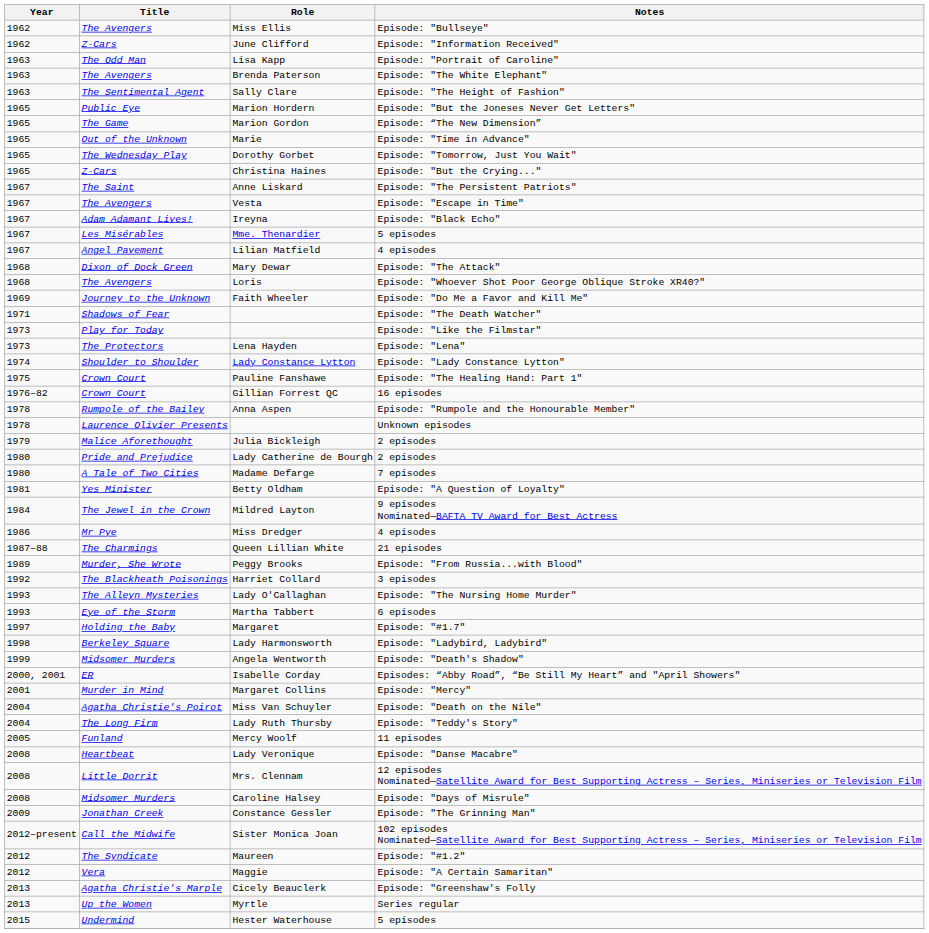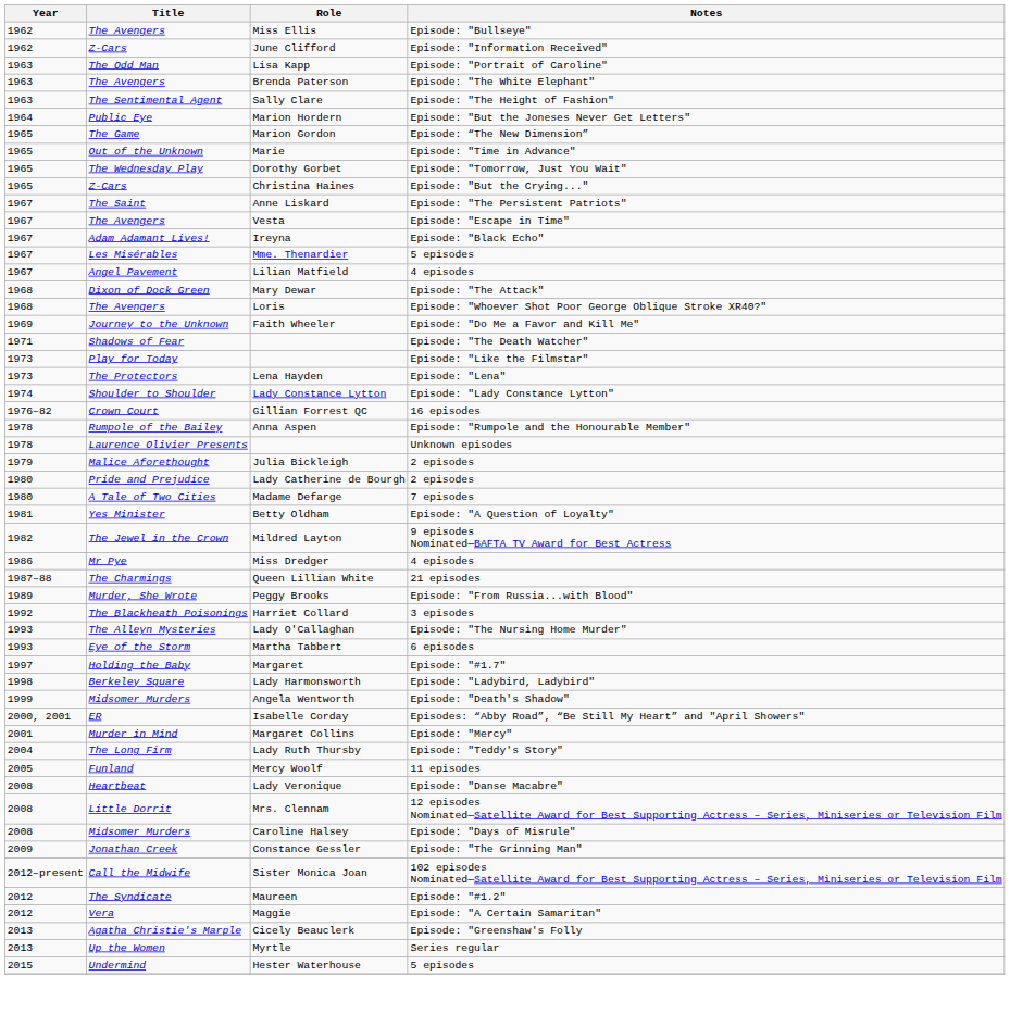 <table class="wikitable sortable">
 <tr>
 <th>Year</th>
 <th>Title</th>
 <th>Role</th>
 <th>Notes</th>
 </tr>
 <tr>
 <td>1962</td>
 <td><em><a href='#'>The Avengers</a></em></td>
 <td>Miss Ellis</td>
 <td>Episode: "Bullseye"</td>
 </tr>
 <tr>
 <td>1962</td>
 <td><em><a href='#'>Z-Cars</a></em></td>
 <td>June Clifford</td>
 <td>Episode: "Information Received"</td>
 </tr>
 <tr>
 <td>1963</td>
 <td><em><a href='#'>The Odd Man</a></em></td>
 <td>Lisa Kapp</td>
 <td>Episode: "Portrait of Caroline"</td>
 </tr>
 <tr>
 <td>1963</td>
 <td><em><a href='#'>The Avengers</a></em></td>
 <td>Brenda Paterson</td>
 <td>Episode: "The White Elephant"</td>
 </tr>
 <tr>
 <td>1963</td>
 <td><em><a href='#'>The Sentimental Agent</a></em></td>
 <td>Sally Clare</td>
 <td>Episode: "The Height of Fashion"</td>
 </tr>
 <tr>
-<td>1965</td>
+<td>1964</td>
 <td><em><a href='#'>Public Eye</a></em></td>
 <td>Marion Hordern</td>
 <td>Episode: "But the Joneses Never Get Letters"</td>
 </tr>
 <tr>
 <td>1965</td>
 <td><em><a href='#'>The Game</a></em></td>
 <td>Marion Gordon</td>
 <td>Episode: “The New Dimension”</td>
 </tr>
 <tr>
 <td>1965</td>
 <td><em><a href='#'>Out of the Unknown</a></em></td>
 <td>Marie</td>
 <td>Episode: "Time in Advance"</td>
 </tr>
 <tr>
 <td>1965</td>
 <td><em><a href='#'>The Wednesday Play</a></em></td>
 <td>Dorothy Gorbet</td>
 <td>Episode: "Tomorrow, Just You Wait"</td>
 </tr>
 <tr>
 <td>1965</td>
 <td><em><a href='#'>Z-Cars</a></em></td>
 <td>Christina Haines</td>
 <td>Episode: "But the Crying..."</td>
 </tr>
 <tr>
 <td>1967</td>
 <td><em><a href='#'>The Saint</a></em></td>
 <td>Anne Liskard</td>
 <td>Episode: "The Persistent Patriots"</td>
 </tr>
 <tr>
 <td>1967</td>
 <td><em><a href='#'>The Avengers</a></em></td>
 <td>Vesta</td>
 <td>Episode: "Escape in Time"</td>
 </tr>
 <tr>
 <td>1967</td>
 <td><em><a href='#'>Adam Adamant Lives!</a></em></td>
 <td>Ireyna</td>
 <td>Episode: "Black Echo"</td>
 </tr>
 <tr>
 <td>1967</td>
 <td><em><a href='#'>Les Misérables</a></em></td>
 <td><a href='#'>Mme. Thenardier</a></td>
 <td>5 episodes</td>
 </tr>
 <tr>
 <td>1967</td>
 <td><em><a href='#'>Angel Pavement</a></em></td>
 <td>Lilian Matfield</td>
 <td>4 episodes</td>
 </tr>
 <tr>
 <td>1968</td>
 <td><em><a href='#'>Dixon of Dock Green</a></em></td>
 <td>Mary Dewar</td>
 <td>Episode: "The Attack"</td>
 </tr>
 <tr>
 <td>1968</td>
 <td><em><a href='#'>The Avengers</a></em></td>
 <td>Loris</td>
 <td>Episode: "Whoever Shot Poor George Oblique Stroke XR40?"</td>
 </tr>
 <tr>
 <td>1969</td>
 <td><em><a href='#'>Journey to the Unknown</a></em></td>
 <td>Faith Wheeler</td>
 <td>Episode: "Do Me a Favor and Kill Me"</td>
 </tr>
 <tr>
 <td>1971</td>
 <td><em><a href='#'>Shadows of Fear</a></em></td>
 <td></td>
 <td>Episode: "The Death Watcher"</td>
 </tr>
 <tr>
 <td>1973</td>
 <td><em><a href='#'>Play for Today</a></em></td>
 <td></td>
 <td>Episode: "Like the Filmstar"</td>
 </tr>
 <tr>
 <td>1973</td>
 <td><em><a href='#'>The Protectors</a></em></td>
 <td>Lena Hayden</td>
 <td>Episode: "Lena"</td>
 </tr>
 <tr>
 <td>1974</td>
 <td><em><a href='#'>Shoulder to Shoulder</a></em></td>
 <td><a href='#'>Lady Constance Lytton</a></td>
 <td>Episode: "Lady Constance Lytton"</td>
 </tr>
 <tr>
-<td>1975</td>
-<td><em><a href='#'>Crown Court</a></em></td>
-<td>Pauline Fanshawe</td>
-<td>Episode: "The Healing Hand: Part 1"</td>
-</tr>
-<tr>
 <td>1976–82</td>
 <td><em><a href='#'>Crown Court</a></em></td>
 <td>Gillian Forrest QC</td>
 <td>16 episodes</td>
 </tr>
 <tr>
 <td>1978</td>
 <td><em><a href='#'>Rumpole of the Bailey</a></em></td>
 <td>Anna Aspen</td>
 <td>Episode: "Rumpole and the Honourable Member"</td>
 </tr>
 <tr>
 <td>1978</td>
 <td><em><a href='#'>Laurence Olivier Presents</a></em></td>
 <td></td>
 <td>Unknown episodes</td>
 </tr>
 <tr>
 <td>1979</td>
 <td><em><a href='#'>Malice Aforethought</a></em></td>
 <td>Julia Bickleigh</td>
 <td>2 episodes</td>
 </tr>
 <tr>
 <td>1980</td>
 <td><em><a href='#'>Pride and Prejudice</a></em></td>
 <td>Lady Catherine de Bourgh</td>
 <td>2 episodes</td>
 </tr>
 <tr>
 <td>1980</td>
 <td><em><a href='#'>A Tale of Two Cities</a></em></td>
 <td>Madame Defarge</td>
 <td>7 episodes</td>
 </tr>
 <tr>
 <td>1981</td>
 <td><em><a href='#'>Yes Minister</a></em></td>
 <td>Betty Oldham</td>
 <td>Episode: "A Question of Loyalty"</td>
 </tr>
 <tr>
-<td>1984</td>
+<td>1982</td>
 <td><em><a href='#'>The Jewel in the Crown</a></em></td>
 <td>Mildred Layton</td>
 <td>9 episodes<br>Nominated—<a href='#'>BAFTA TV Award for Best Actress</a></td>
 </tr>
 <tr>
 <td>1986</td>
 <td><em><a href='#'>Mr Pye</a></em></td>
 <td>Miss Dredger</td>
 <td>4 episodes</td>
 </tr>
 <tr>
 <td>1987–88</td>
 <td><em><a href='#'>The Charmings</a></em></td>
 <td>Queen Lillian White</td>
 <td>21 episodes</td>
 </tr>
 <tr>
 <td>1989</td>
 <td><em><a href='#'>Murder, She Wrote</a></em></td>
 <td>Peggy Brooks</td>
 <td>Episode: "From Russia...with Blood"</td>
 </tr>
 <tr>
 <td>1992</td>
 <td><em><a href='#'>The Blackheath Poisonings</a></em></td>
 <td>Harriet Collard</td>
 <td>3 episodes</td>
 </tr>
 <tr>
 <td>1993</td>
 <td><em><a href='#'>The Alleyn Mysteries</a></em></td>
 <td>Lady O'Callaghan</td>
 <td>Episode: "The Nursing Home Murder"</td>
 </tr>
 <tr>
 <td>1993</td>
 <td><em><a href='#'>Eye of the Storm</a></em></td>
 <td>Martha Tabbert</td>
 <td>6 episodes</td>
 </tr>
 <tr>
 <td>1997</td>
 <td><em><a href='#'>Holding the Baby</a></em></td>
 <td>Margaret</td>
 <td>Episode: "#1.7"</td>
 </tr>
 <tr>
 <td>1998</td>
 <td><em><a href='#'>Berkeley Square</a></em></td>
 <td>Lady Harmonsworth</td>
 <td>Episode: "Ladybird, Ladybird"</td>
 </tr>
 <tr>
 <td>1999</td>
 <td><em><a href='#'>Midsomer Murders</a></em></td>
 <td>Angela Wentworth</td>
 <td>Episode: "Death's Shadow"</td>
 </tr>
 <tr>
 <td>2000, 2001</td>
 <td><em><a href='#'>ER</a></em></td>
 <td>Isabelle Corday</td>
 <td>Episodes: “Abby Road”, “Be Still My Heart” and "April Showers"</td>
 </tr>
 <tr>
 <td>2001</td>
 <td><em><a href='#'>Murder in Mind</a></em></td>
 <td>Margaret Collins</td>
 <td>Episode: "Mercy"</td>
-</tr>
-<tr>
-<td>2004</td>
-<td><em><a href='#'>Agatha Christie's Poirot</a></em></td>
-<td>Miss Van Schuyler</td>
-<td>Episode: "Death on the Nile"</td>
 </tr>
 <tr>
 <td>2004</td>
 <td><em><a href='#'>The Long Firm</a></em></td>
 <td>Lady Ruth Thursby</td>
 <td>Episode: "Teddy's Story"</td>
 </tr>
 <tr>
 <td>2005</td>
 <td><em><a href='#'>Funland</a></em></td>
 <td>Mercy Woolf</td>
 <td>11 episodes</td>
 </tr>
 <tr>
 <td>2008</td>
 <td><em><a href='#'>Heartbeat</a></em></td>
 <td>Lady Veronique</td>
 <td>Episode: "Danse Macabre"</td>
 </tr>
 <tr>
 <td>2008</td>
 <td><em><a href='#'>Little Dorrit</a></em></td>
 <td>Mrs. Clennam</td>
 <td>12 episodes<br>Nominated—<a href='#'>Satellite Award for Best Supporting Actress – Series, Miniseries or Television Film</a></td>
 </tr>
 <tr>
 <td>2008</td>
 <td><em><a href='#'>Midsomer Murders</a></em></td>
 <td>Caroline Halsey</td>
 <td>Episode: "Days of Misrule"</td>
 </tr>
 <tr>
 <td>2009</td>
 <td><em><a href='#'>Jonathan Creek</a></em></td>
 <td>Constance Gessler</td>
 <td>Episode: "The Grinning Man"</td>
 </tr>
 <tr>
 <td>2012–present</td>
 <td><em><a href='#'>Call the Midwife</a></em></td>
 <td>Sister Monica Joan</td>
 <td>102 episodes<br>Nominated—<a href='#'>Satellite Award for Best Supporting Actress – Series, Miniseries or Television Film</a></td>
 </tr>
 <tr>
 <td>2012</td>
 <td><em><a href='#'>The Syndicate</a></em></td>
 <td>Maureen</td>
 <td>Episode: "#1.2"</td>
 </tr>
 <tr>
 <td>2012</td>
 <td><em><a href='#'>Vera</a></em></td>
 <td>Maggie</td>
 <td>Episode: "A Certain Samaritan"</td>
 </tr>
 <tr>
 <td>2013</td>
 <td><em><a href='#'>Agatha Christie's Marple</a></em></td>
 <td>Cicely Beauclerk</td>
 <td>Episode: "Greenshaw's Folly</td>
 </tr>
 <tr>
 <td>2013</td>
 <td><em><a href='#'>Up the Women</a></em></td>
 <td>Myrtle</td>
 <td>Series regular</td>
 </tr>
 <tr>
 <td>2015</td>
 <td><em><a href='#'>Undermind</a></em></td>
 <td>Hester Waterhouse</td>
 <td>5 episodes</td>
 </tr>
 <tr>
 </tr>
 </table>
